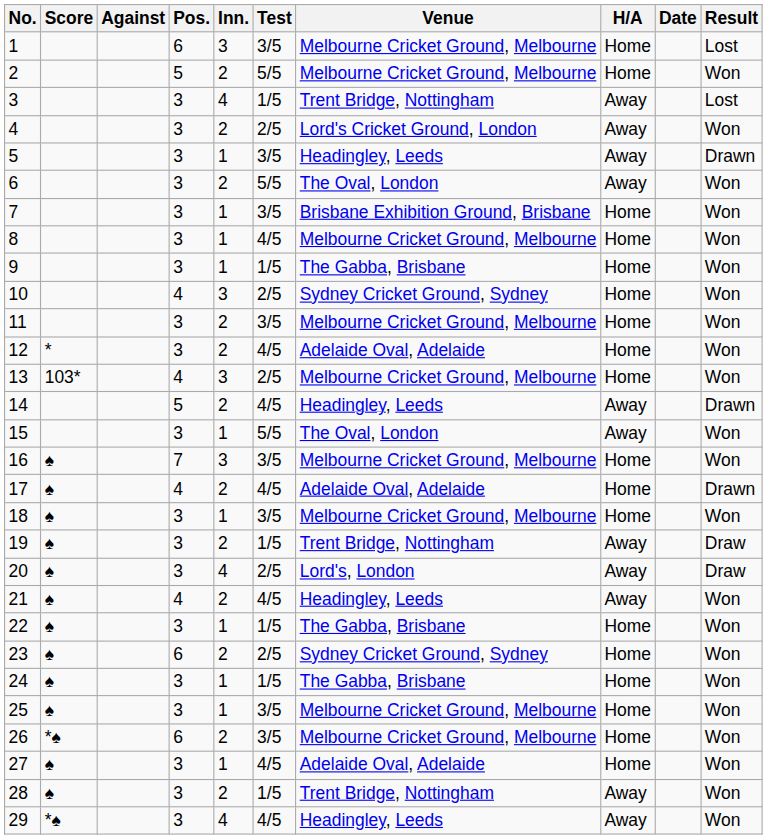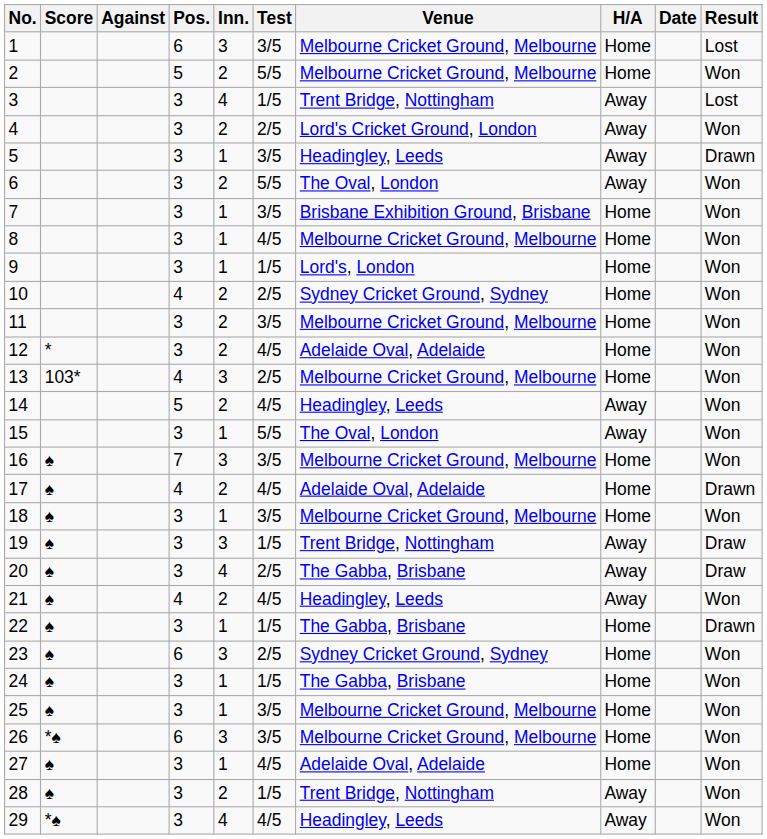 <table class="wikitable sortable">
 <tr>
 <th>No.</th>
 <th>Score</th>
 <th>Against</th>
 <th>Pos.</th>
 <th>Inn.</th>
 <th>Test</th>
 <th>Venue</th>
 <th>H/A</th>
 <th>Date</th>
 <th>Result</th>
 </tr>
 <tr>
 <td>1</td>
 <td></td>
 <td></td>
 <td>6</td>
 <td>3</td>
 <td>3/5</td>
 <td><a href='#'>Melbourne Cricket Ground</a>, <a href='#'>Melbourne</a></td>
 <td>Home</td>
 <td></td>
 <td>Lost</td>
 </tr>
 <tr>
 <td>2</td>
 <td></td>
 <td></td>
 <td>5</td>
 <td>2</td>
 <td>5/5</td>
 <td><a href='#'>Melbourne Cricket Ground</a>, <a href='#'>Melbourne</a></td>
 <td>Home</td>
 <td></td>
 <td>Won</td>
 </tr>
 <tr>
 <td>3</td>
 <td></td>
 <td></td>
 <td>3</td>
 <td>4</td>
 <td>1/5</td>
 <td><a href='#'>Trent Bridge</a>, <a href='#'>Nottingham</a></td>
 <td>Away</td>
 <td></td>
 <td>Lost</td>
 </tr>
 <tr>
 <td>4</td>
 <td></td>
 <td></td>
 <td>3</td>
 <td>2</td>
 <td>2/5</td>
 <td><a href='#'>Lord's Cricket Ground</a>, <a href='#'>London</a></td>
 <td>Away</td>
 <td></td>
 <td>Won</td>
 </tr>
 <tr>
 <td>5</td>
 <td></td>
 <td></td>
 <td>3</td>
 <td>1</td>
 <td>3/5</td>
 <td><a href='#'>Headingley</a>, <a href='#'>Leeds</a></td>
 <td>Away</td>
 <td></td>
 <td>Drawn</td>
 </tr>
 <tr>
 <td>6</td>
 <td></td>
 <td></td>
 <td>3</td>
 <td>2</td>
 <td>5/5</td>
 <td><a href='#'>The Oval</a>, <a href='#'>London</a></td>
 <td>Away</td>
 <td></td>
 <td>Won</td>
 </tr>
 <tr>
 <td>7</td>
 <td></td>
 <td></td>
 <td>3</td>
 <td>1</td>
 <td>3/5</td>
 <td><a href='#'>Brisbane Exhibition Ground</a>, <a href='#'>Brisbane</a></td>
 <td>Home</td>
 <td></td>
 <td>Won</td>
 </tr>
 <tr>
 <td>8</td>
 <td></td>
 <td></td>
 <td>3</td>
 <td>1</td>
 <td>4/5</td>
 <td><a href='#'>Melbourne Cricket Ground</a>, <a href='#'>Melbourne</a></td>
 <td>Home</td>
 <td></td>
 <td>Won</td>
 </tr>
 <tr>
 <td>9</td>
 <td></td>
 <td></td>
 <td>3</td>
 <td>1</td>
 <td>1/5</td>
-<td><a href='#'>The Gabba</a>, <a href='#'>Brisbane</a></td>
+<td><a href='#'>Lord's</a>, <a href='#'>London</a></td>
 <td>Home</td>
 <td></td>
 <td>Won</td>
 </tr>
 <tr>
 <td>10</td>
 <td></td>
 <td></td>
 <td>4</td>
-<td>3</td>
+<td>2</td>
 <td>2/5</td>
 <td><a href='#'>Sydney Cricket Ground</a>, <a href='#'>Sydney</a></td>
 <td>Home</td>
 <td></td>
 <td>Won</td>
 </tr>
 <tr>
 <td>11</td>
 <td></td>
 <td></td>
 <td>3</td>
 <td>2</td>
 <td>3/5</td>
 <td><a href='#'>Melbourne Cricket Ground</a>, <a href='#'>Melbourne</a></td>
 <td>Home</td>
 <td></td>
 <td>Won</td>
 </tr>
 <tr>
 <td>12</td>
 <td>*</td>
 <td></td>
 <td>3</td>
 <td>2</td>
 <td>4/5</td>
 <td><a href='#'>Adelaide Oval</a>, <a href='#'>Adelaide</a></td>
 <td>Home</td>
 <td></td>
 <td>Won</td>
 </tr>
 <tr>
 <td>13</td>
 <td>103*</td>
 <td></td>
 <td>4</td>
 <td>3</td>
 <td>2/5</td>
 <td><a href='#'>Melbourne Cricket Ground</a>, <a href='#'>Melbourne</a></td>
 <td>Home</td>
 <td></td>
 <td>Won</td>
 </tr>
 <tr>
 <td>14</td>
 <td></td>
 <td></td>
 <td>5</td>
 <td>2</td>
 <td>4/5</td>
 <td><a href='#'>Headingley</a>, <a href='#'>Leeds</a></td>
 <td>Away</td>
 <td></td>
-<td>Drawn</td>
+<td>Won</td>
 </tr>
 <tr>
 <td>15</td>
 <td></td>
 <td></td>
 <td>3</td>
 <td>1</td>
 <td>5/5</td>
 <td><a href='#'>The Oval</a>, <a href='#'>London</a></td>
 <td>Away</td>
 <td></td>
 <td>Won</td>
 </tr>
 <tr>
 <td>16</td>
 <td>♠</td>
 <td></td>
 <td>7</td>
 <td>3</td>
 <td>3/5</td>
 <td><a href='#'>Melbourne Cricket Ground</a>, <a href='#'>Melbourne</a></td>
 <td>Home</td>
 <td></td>
 <td>Won</td>
 </tr>
 <tr>
 <td>17</td>
 <td>♠</td>
 <td></td>
 <td>4</td>
 <td>2</td>
 <td>4/5</td>
 <td><a href='#'>Adelaide Oval</a>, <a href='#'>Adelaide</a></td>
 <td>Home</td>
 <td></td>
 <td>Drawn</td>
 </tr>
 <tr>
 <td>18</td>
 <td>♠</td>
 <td></td>
 <td>3</td>
 <td>1</td>
 <td>3/5</td>
 <td><a href='#'>Melbourne Cricket Ground</a>, <a href='#'>Melbourne</a></td>
 <td>Home</td>
 <td></td>
 <td>Won</td>
 </tr>
 <tr>
 <td>19</td>
 <td>♠</td>
 <td></td>
 <td>3</td>
-<td>2</td>
+<td>3</td>
 <td>1/5</td>
 <td><a href='#'>Trent Bridge</a>, <a href='#'>Nottingham</a></td>
 <td>Away</td>
 <td></td>
 <td>Draw</td>
 </tr>
 <tr>
 <td>20</td>
 <td>♠</td>
 <td></td>
 <td>3</td>
 <td>4</td>
 <td>2/5</td>
-<td><a href='#'>Lord's</a>, <a href='#'>London</a></td>
+<td><a href='#'>The Gabba</a>, <a href='#'>Brisbane</a></td>
 <td>Away</td>
 <td></td>
 <td>Draw</td>
 </tr>
 <tr>
 <td>21</td>
 <td>♠</td>
 <td></td>
 <td>4</td>
 <td>2</td>
 <td>4/5</td>
 <td><a href='#'>Headingley</a>, <a href='#'>Leeds</a></td>
 <td>Away</td>
 <td></td>
 <td>Won</td>
 </tr>
 <tr>
 <td>22</td>
 <td>♠</td>
 <td></td>
 <td>3</td>
 <td>1</td>
 <td>1/5</td>
 <td><a href='#'>The Gabba</a>, <a href='#'>Brisbane</a></td>
 <td>Home</td>
 <td></td>
-<td>Won</td>
+<td>Drawn</td>
 </tr>
 <tr>
 <td>23</td>
 <td>♠</td>
 <td></td>
 <td>6</td>
-<td>2</td>
+<td>3</td>
 <td>2/5</td>
 <td><a href='#'>Sydney Cricket Ground</a>, <a href='#'>Sydney</a></td>
 <td>Home</td>
 <td></td>
 <td>Won</td>
 </tr>
 <tr>
 <td>24</td>
 <td>♠</td>
 <td></td>
 <td>3</td>
 <td>1</td>
 <td>1/5</td>
 <td><a href='#'>The Gabba</a>, <a href='#'>Brisbane</a></td>
 <td>Home</td>
 <td></td>
 <td>Won</td>
 </tr>
 <tr>
 <td>25</td>
 <td>♠</td>
 <td></td>
 <td>3</td>
 <td>1</td>
 <td>3/5</td>
 <td><a href='#'>Melbourne Cricket Ground</a>, <a href='#'>Melbourne</a></td>
 <td>Home</td>
 <td></td>
 <td>Won</td>
 </tr>
 <tr>
 <td>26</td>
 <td>*♠</td>
 <td></td>
 <td>6</td>
-<td>2</td>
+<td>3</td>
 <td>3/5</td>
 <td><a href='#'>Melbourne Cricket Ground</a>, <a href='#'>Melbourne</a></td>
 <td>Home</td>
 <td></td>
 <td>Won</td>
 </tr>
 <tr>
 <td>27</td>
 <td>♠</td>
 <td></td>
 <td>3</td>
 <td>1</td>
 <td>4/5</td>
 <td><a href='#'>Adelaide Oval</a>, <a href='#'>Adelaide</a></td>
 <td>Home</td>
 <td></td>
 <td>Won</td>
 </tr>
 <tr>
 <td>28</td>
 <td>♠</td>
 <td></td>
 <td>3</td>
 <td>2</td>
 <td>1/5</td>
 <td><a href='#'>Trent Bridge</a>, <a href='#'>Nottingham</a></td>
 <td>Away</td>
 <td></td>
 <td>Won</td>
 </tr>
 <tr>
 <td>29</td>
 <td>*♠</td>
 <td></td>
 <td>3</td>
 <td>4</td>
 <td>4/5</td>
 <td><a href='#'>Headingley</a>, <a href='#'>Leeds</a></td>
 <td>Away</td>
 <td></td>
 <td>Won</td>
 </tr>
 </table>
